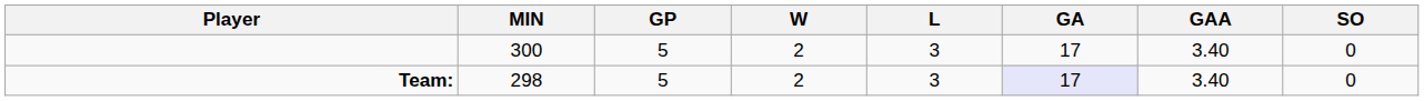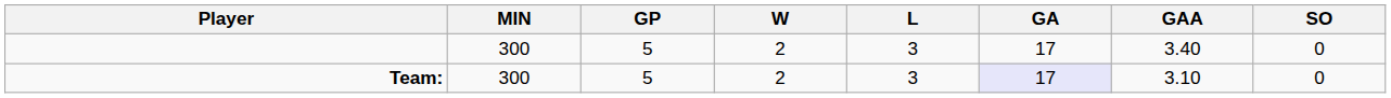 <table class="wikitable sortable" width="60%">
 <tr>
 <th bgcolor="#DDDDFF" width="10%">Player</th>
 <th width="3%" bgcolor="#DDDDFF" title="Minutes played">MIN</th>
 <th width="3%" bgcolor="#DDDDFF" title="Games played in">GP</th>
 <th width="3%" bgcolor="#DDDDFF" title="Wins">W</th>
 <th width="3%" bgcolor="#DDDDFF"title="Losses">L</th>
 <th width="3%" bgcolor="#DDDDFF" title="Goals against">GA</th>
 <th width="3%" bgcolor="#DDDDFF" title="Goals against average">GAA</th>
 <th width="3%" bgcolor="#DDDDFF" title="Shut-outs">SO</th>
 </tr>
 <tr align="center">
 <td align="right"></td>
 <td>300</td>
 <td>5</td>
 <td>2</td>
 <td>3</td>
 <td>17</td>
 <td>3.40</td>
 <td>0</td>
 </tr>
 <tr align="center">
 <td align="right"><strong>Team:</strong></td>
-<td>298</td>
+<td>300</td>
 <td>5</td>
 <td>2</td>
 <td>3</td>
 <td style="background: lavender;">17</td>
-<td>3.40</td>
+<td>3.10</td>
 <td>0</td>
 </tr>
 </table>
